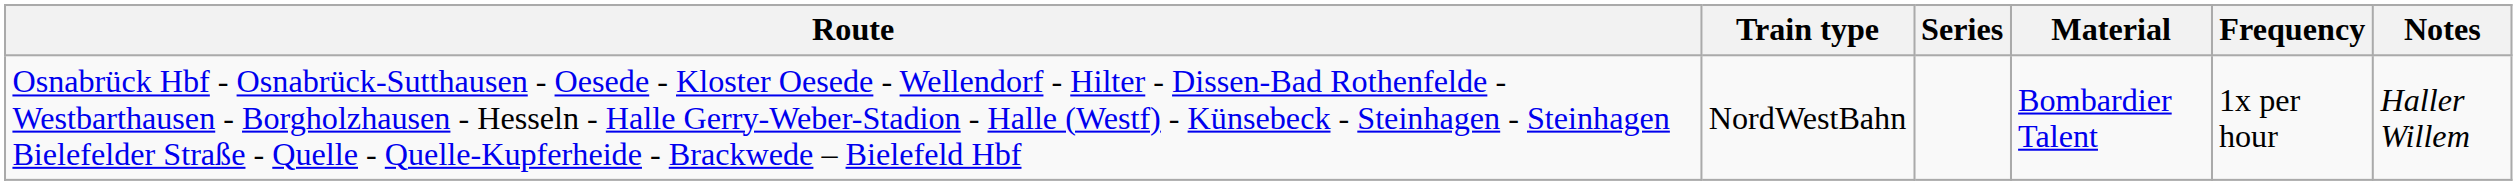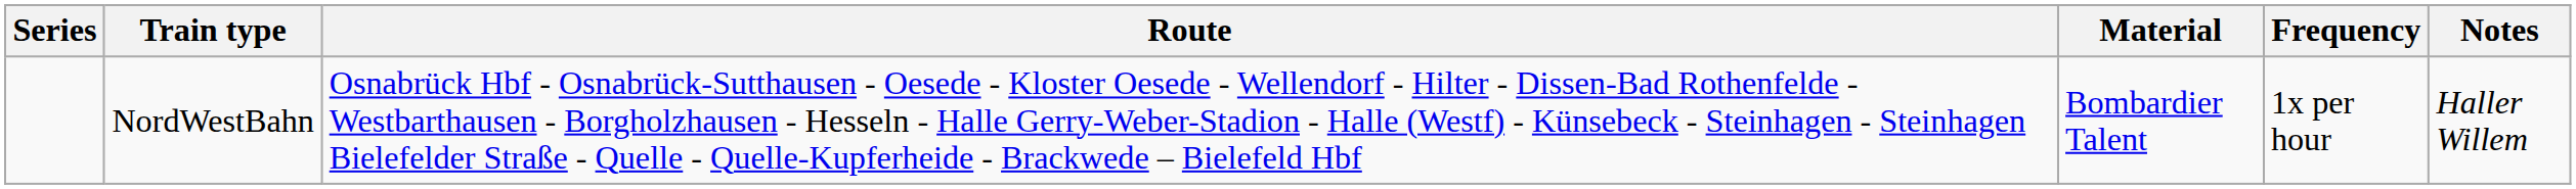 <table class="wikitable vatop">
 <tr>
+<th>Series</th>
+<th>Train type</th>
 <th>Route</th>
-<th>Train type</th>
-<th>Series</th>
 <th>Material</th>
 <th>Frequency</th>
 <th>Notes</th>
 </tr>
 <tr>
+<td></td>
+<td>NordWestBahn</td>
 <td><a href='#'>Osnabrück Hbf</a> - <a href='#'>Osnabrück-Sutthausen</a> - <a href='#'>Oesede</a> - <a href='#'>Kloster Oesede</a> - <a href='#'>Wellendorf</a> - <a href='#'>Hilter</a> - <a href='#'>Dissen-Bad Rothenfelde</a> - <a href='#'>Westbarthausen</a> - <a href='#'>Borgholzhausen</a> - Hesseln - <a href='#'>Halle Gerry-Weber-Stadion</a> - <a href='#'>Halle (Westf)</a> - <a href='#'>Künsebeck</a> - <a href='#'>Steinhagen</a> - <a href='#'>Steinhagen Bielefelder Straße</a> - <a href='#'>Quelle</a> - <a href='#'>Quelle-Kupferheide</a> - <a href='#'>Brackwede</a> – <a href='#'>Bielefeld Hbf</a></td>
-<td>NordWestBahn</td>
-<td></td>
 <td><a href='#'>Bombardier Talent</a></td>
 <td>1x per hour</td>
 <td><em>Haller Willem</em></td>
 </tr>
 </table>
